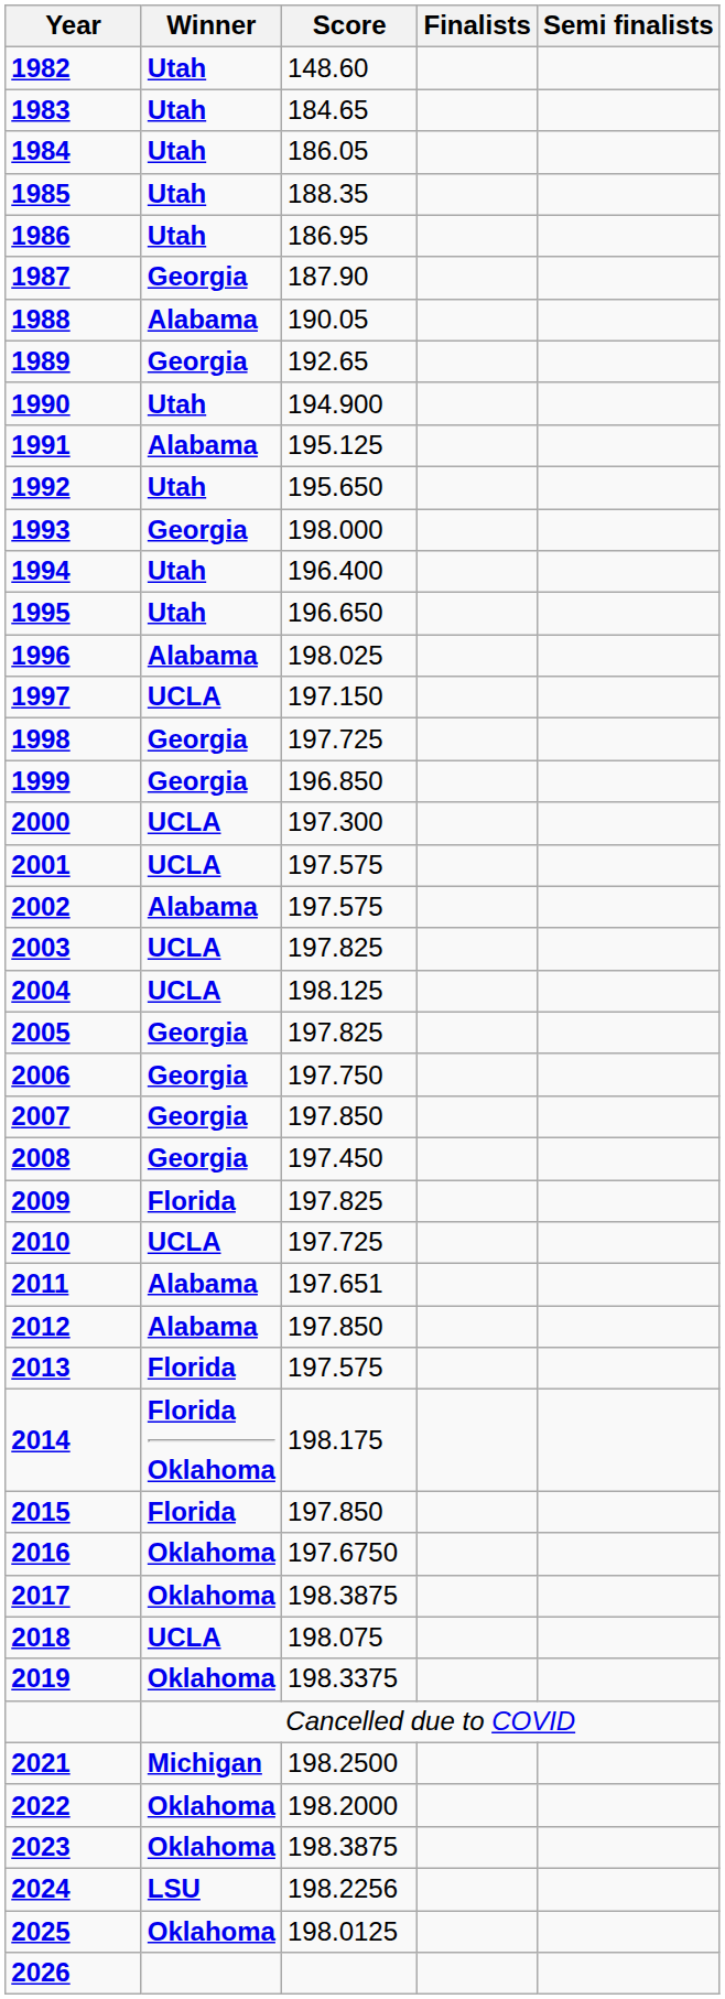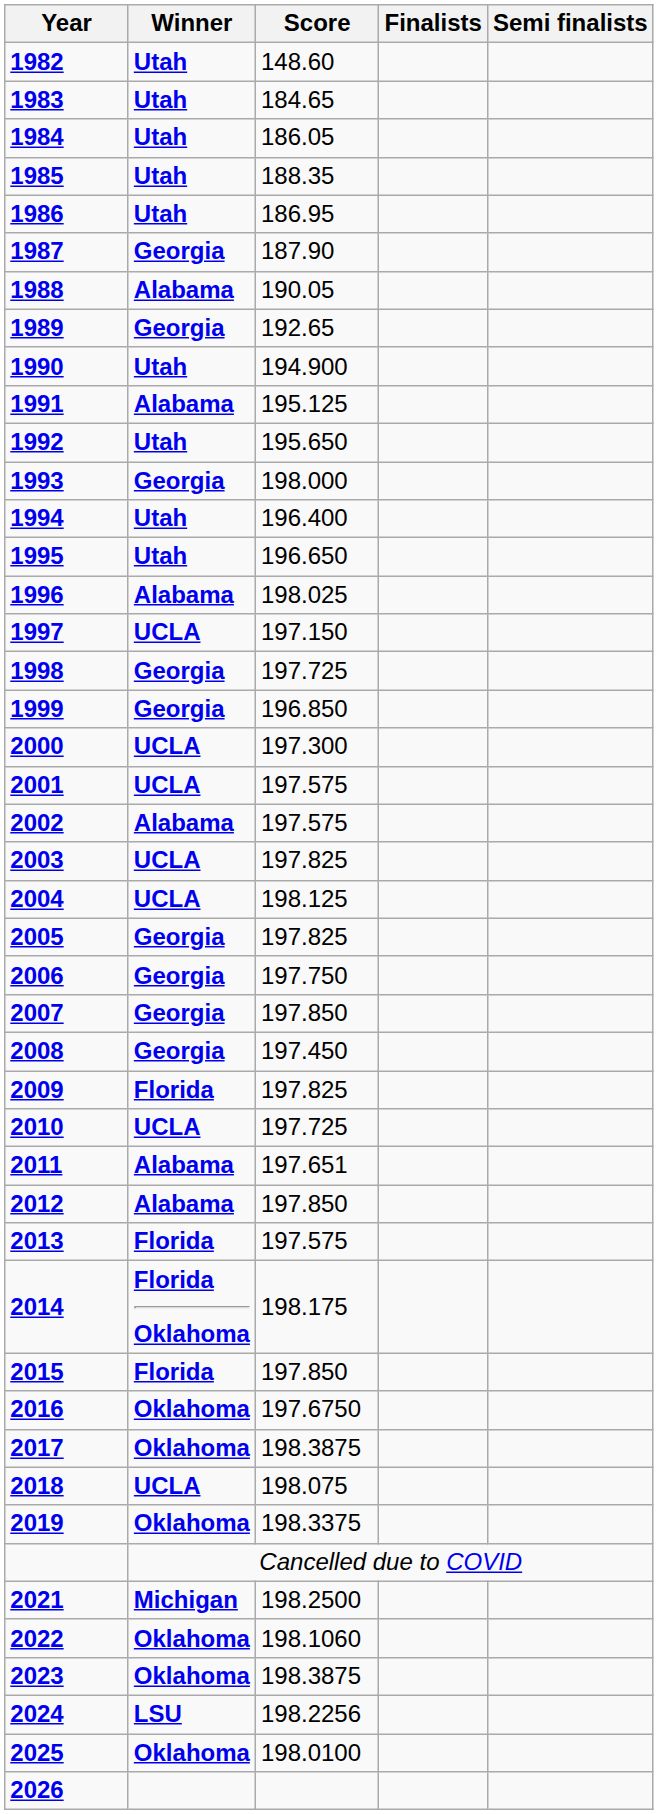 <table class="wikitable">
 <tr>
 <th style="width:75px;">Year</th>
 <th style="width:75px;">Winner</th>
 <th style="width:75px;">Score</th>
 <th>Finalists</th>
 <th>Semi finalists</th>
 </tr>
 <tr>
 <td><strong><a href='#'>1982</a></strong></td>
 <td><strong><a href='#'>Utah</a></strong></td>
 <td>148.60</td>
 <td></td>
 <td></td>
 </tr>
 <tr>
 <td><strong><a href='#'>1983</a></strong></td>
 <td><strong><a href='#'>Utah</a></strong></td>
 <td>184.65</td>
 <td></td>
 <td></td>
 </tr>
 <tr>
 <td><strong><a href='#'>1984</a></strong></td>
 <td><strong><a href='#'>Utah</a></strong></td>
 <td>186.05</td>
 <td></td>
 <td></td>
 </tr>
 <tr>
 <td><strong><a href='#'>1985</a></strong></td>
 <td><strong><a href='#'>Utah</a></strong></td>
 <td>188.35</td>
 <td></td>
 <td></td>
 </tr>
 <tr>
 <td><strong><a href='#'>1986</a></strong></td>
 <td><strong><a href='#'>Utah</a></strong></td>
 <td>186.95</td>
 <td></td>
 <td></td>
 </tr>
 <tr>
 <td><strong><a href='#'>1987</a></strong></td>
 <td><strong><a href='#'>Georgia</a></strong></td>
 <td>187.90</td>
 <td></td>
 <td></td>
 </tr>
 <tr>
 <td><strong><a href='#'>1988</a></strong></td>
 <td><strong><a href='#'>Alabama</a></strong></td>
 <td>190.05</td>
 <td></td>
 <td></td>
 </tr>
 <tr>
 <td><strong><a href='#'>1989</a></strong></td>
 <td><strong><a href='#'>Georgia</a></strong></td>
 <td>192.65</td>
 <td></td>
 <td></td>
 </tr>
 <tr>
 <td><strong><a href='#'>1990</a></strong></td>
 <td><strong><a href='#'>Utah</a></strong></td>
 <td>194.900</td>
 <td></td>
 <td></td>
 </tr>
 <tr>
 <td><strong><a href='#'>1991</a></strong></td>
 <td><strong><a href='#'>Alabama</a></strong></td>
 <td>195.125</td>
 <td></td>
 <td></td>
 </tr>
 <tr>
 <td><strong><a href='#'>1992</a></strong></td>
 <td><strong><a href='#'>Utah</a></strong></td>
 <td>195.650</td>
 <td></td>
 <td></td>
 </tr>
 <tr>
 <td><strong><a href='#'>1993</a></strong></td>
 <td><strong><a href='#'>Georgia</a></strong></td>
 <td>198.000</td>
 <td></td>
 <td></td>
 </tr>
 <tr>
 <td><strong><a href='#'>1994</a></strong></td>
 <td><strong><a href='#'>Utah</a></strong></td>
 <td>196.400</td>
 <td></td>
 <td></td>
 </tr>
 <tr>
 <td><strong><a href='#'>1995</a></strong></td>
 <td><strong><a href='#'>Utah</a></strong></td>
 <td>196.650</td>
 <td></td>
 <td></td>
 </tr>
 <tr>
 <td><strong><a href='#'>1996</a></strong></td>
 <td><strong><a href='#'>Alabama</a></strong></td>
 <td>198.025</td>
 <td></td>
 <td></td>
 </tr>
 <tr>
 <td><strong><a href='#'>1997</a></strong></td>
 <td><strong><a href='#'>UCLA</a></strong></td>
 <td>197.150</td>
 <td></td>
 <td></td>
 </tr>
 <tr>
 <td><strong><a href='#'>1998</a></strong></td>
 <td><strong><a href='#'>Georgia</a></strong></td>
 <td>197.725</td>
 <td></td>
 <td></td>
 </tr>
 <tr>
 <td><strong><a href='#'>1999</a></strong></td>
 <td><strong><a href='#'>Georgia</a></strong></td>
 <td>196.850</td>
 <td></td>
 <td></td>
 </tr>
 <tr>
 <td><strong><a href='#'>2000</a></strong></td>
 <td><strong><a href='#'>UCLA</a></strong></td>
 <td>197.300</td>
 <td></td>
 <td></td>
 </tr>
 <tr>
 <td><strong><a href='#'>2001</a></strong></td>
 <td><strong><a href='#'>UCLA</a></strong></td>
 <td>197.575</td>
 <td></td>
 <td></td>
 </tr>
 <tr>
 <td><strong><a href='#'>2002</a></strong></td>
 <td><strong><a href='#'>Alabama</a></strong></td>
 <td>197.575</td>
 <td></td>
 <td></td>
 </tr>
 <tr>
 <td><strong><a href='#'>2003</a></strong></td>
 <td><strong><a href='#'>UCLA</a></strong></td>
 <td>197.825</td>
 <td></td>
 <td></td>
 </tr>
 <tr>
 <td><strong><a href='#'>2004</a></strong></td>
 <td><strong><a href='#'>UCLA</a></strong></td>
 <td>198.125</td>
 <td></td>
 <td></td>
 </tr>
 <tr>
 <td><strong><a href='#'>2005</a></strong></td>
 <td><strong><a href='#'>Georgia</a></strong></td>
 <td>197.825</td>
 <td></td>
 <td></td>
 </tr>
 <tr>
 <td><strong><a href='#'>2006</a></strong></td>
 <td><strong><a href='#'>Georgia</a></strong></td>
 <td>197.750</td>
 <td></td>
 <td></td>
 </tr>
 <tr>
 <td><strong><a href='#'>2007</a></strong></td>
 <td><strong><a href='#'>Georgia</a></strong></td>
 <td>197.850</td>
 <td></td>
 <td></td>
 </tr>
 <tr>
 <td><strong><a href='#'>2008</a></strong></td>
 <td><strong><a href='#'>Georgia</a></strong></td>
 <td>197.450</td>
 <td></td>
 <td></td>
 </tr>
 <tr>
 <td><strong><a href='#'>2009</a></strong></td>
 <td><strong><a href='#'>Florida</a></strong></td>
 <td>197.825</td>
 <td></td>
 <td></td>
 </tr>
 <tr>
 <td><strong><a href='#'>2010</a></strong></td>
 <td><strong><a href='#'>UCLA</a></strong></td>
 <td>197.725</td>
 <td></td>
 <td></td>
 </tr>
 <tr>
 <td><strong><a href='#'>2011</a></strong></td>
 <td><strong><a href='#'>Alabama</a></strong></td>
 <td>197.651</td>
 <td></td>
 <td></td>
 </tr>
 <tr>
 <td><strong><a href='#'>2012</a></strong></td>
 <td><strong><a href='#'>Alabama</a></strong></td>
 <td>197.850</td>
 <td></td>
 <td></td>
 </tr>
 <tr>
 <td><strong><a href='#'>2013</a></strong></td>
 <td><strong><a href='#'>Florida</a></strong></td>
 <td>197.575</td>
 <td></td>
 <td></td>
 </tr>
 <tr>
 <td><strong><a href='#'>2014</a></strong></td>
 <td><strong><a href='#'>Florida</a></strong><hr><strong><a href='#'>Oklahoma</a></strong></td>
 <td>198.175</td>
 <td></td>
 <td></td>
 </tr>
 <tr>
 <td><strong><a href='#'>2015</a></strong></td>
 <td><strong><a href='#'>Florida</a></strong></td>
 <td>197.850</td>
 <td></td>
 <td></td>
 </tr>
 <tr>
 <td><strong><a href='#'>2016</a></strong></td>
 <td><strong><a href='#'>Oklahoma</a></strong></td>
 <td>197.6750</td>
 <td></td>
 <td></td>
 </tr>
 <tr>
 <td><strong><a href='#'>2017</a></strong></td>
 <td><strong><a href='#'>Oklahoma</a></strong></td>
 <td>198.3875</td>
 <td></td>
 <td></td>
 </tr>
 <tr>
 <td><strong><a href='#'>2018</a></strong></td>
 <td><strong><a href='#'>UCLA</a></strong></td>
 <td>198.075</td>
 <td></td>
 <td></td>
 </tr>
 <tr>
 <td><strong><a href='#'>2019</a></strong></td>
 <td><strong><a href='#'>Oklahoma</a></strong></td>
 <td>198.3375</td>
 <td></td>
 <td></td>
 </tr>
 <tr>
 <td></td>
 <td colspan="4" align=center><em>Cancelled due to <a href='#'>COVID</a></em></td>
 </tr>
 <tr>
 <td><strong><a href='#'>2021</a></strong></td>
 <td><strong> <a href='#'>Michigan</a></strong></td>
 <td>198.2500</td>
 <td></td>
 <td></td>
 </tr>
 <tr>
 <td><strong><a href='#'>2022</a></strong></td>
 <td><strong><a href='#'>Oklahoma</a></strong></td>
-<td>198.2000</td>
+<td>198.1060</td>
 <td></td>
 <td></td>
 </tr>
 <tr>
 <td><strong><a href='#'>2023</a></strong></td>
 <td><strong><a href='#'>Oklahoma</a></strong></td>
 <td>198.3875</td>
 <td></td>
 <td></td>
 </tr>
 <tr>
 <td><strong><a href='#'>2024</a></strong></td>
 <td><strong><a href='#'>LSU</a></strong></td>
 <td>198.2256</td>
 <td></td>
 <td></td>
 </tr>
 <tr>
 <td><strong><a href='#'>2025</a></strong></td>
 <td><strong><a href='#'>Oklahoma</a></strong></td>
-<td>198.0125</td>
+<td>198.0100</td>
 <td></td>
 <td></td>
 </tr>
 <tr>
 <td><strong><a href='#'>2026</a></strong></td>
 <td></td>
 <td></td>
 <td></td>
 <td></td>
 </tr>
 </table>
